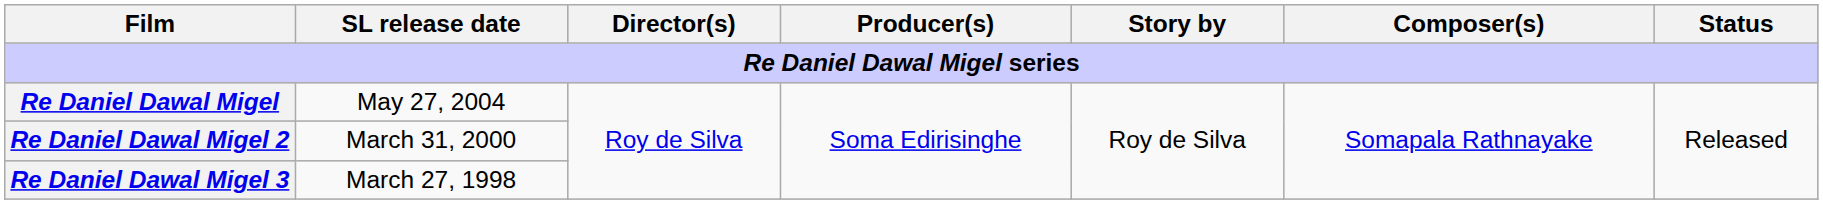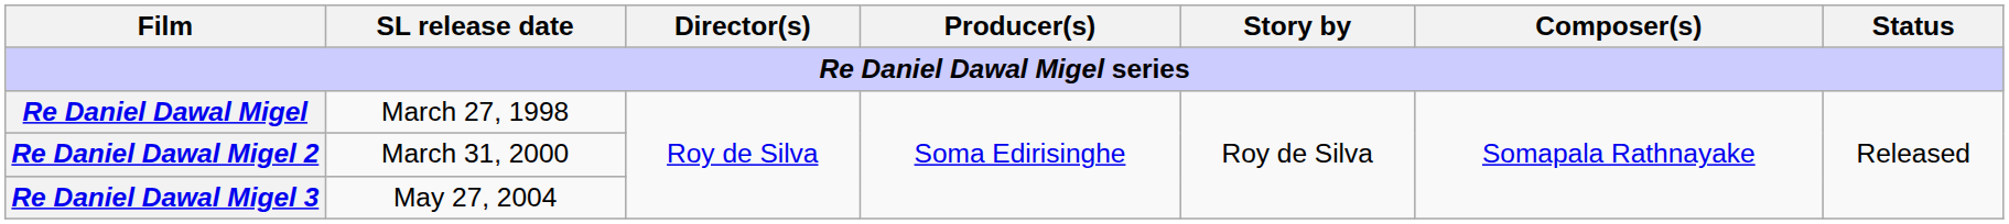 <table class="wikitable plainrowheaders" style="text-align:center;">
 <tr>
 <th style="width:16%;">Film</th>
 <th>SL release date</th>
 <th>Director(s)</th>
 <th>Producer(s)</th>
 <th>Story by</th>
 <th>Composer(s)</th>
 <th>Status</th>
 </tr>
 <tr>
 <th colspan="7" style="background:#CCCCFF;"><em>Re Daniel Dawal Migel</em> series</th>
 </tr>
 <tr>
 <th><em><a href='#'>Re Daniel Dawal Migel</a></em></th>
-<td>May 27, 2004</td>
+<td>March 27, 1998</td>
 <td rowspan="3"><a href='#'>Roy de Silva</a></td>
 <td rowspan="3"><a href='#'>Soma Edirisinghe</a></td>
 <td rowspan="3">Roy de Silva</td>
 <td rowspan="3"><a href='#'>Somapala Rathnayake</a></td>
 <td rowspan="3">Released</td>
 </tr>
 <tr>
 <th><em><a href='#'>Re Daniel Dawal Migel 2</a></em></th>
 <td>March 31, 2000</td>
 </tr>
 <tr>
 <th><em><a href='#'>Re Daniel Dawal Migel 3</a></em></th>
-<td>March 27, 1998</td>
+<td>May 27, 2004</td>
 </tr>
 </table>
